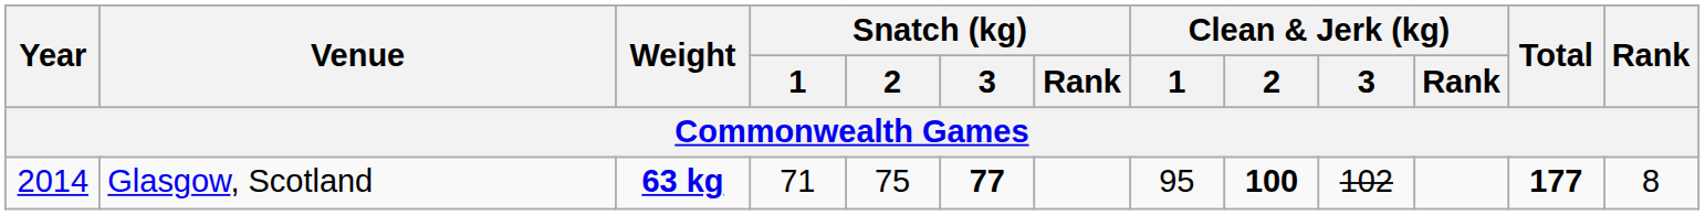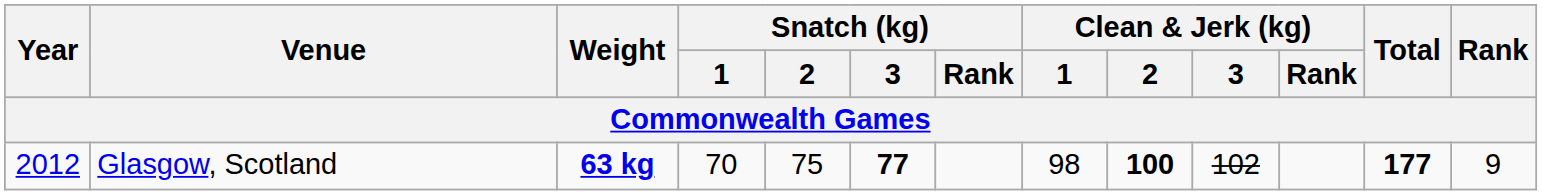 <table class = "wikitable" style="text-align:center;">
 <tr>
 <th rowspan=2 width=40>Year</th>
 <th rowspan=2 width=250>Venue</th>
 <th rowspan=2 width=60>Weight</th>
 <th colspan=4>Snatch (kg)</th>
 <th colspan=4>Clean & Jerk (kg)</th>
 <th rowspan=2 width=40>Total</th>
 <th rowspan=2 width=40>Rank</th>
 </tr>
 <tr>
 <th width=40>1</th>
 <th width=40>2</th>
 <th width=40>3</th>
 <th width=40>Rank</th>
 <th width=40>1</th>
 <th width=40>2</th>
 <th width=40>3</th>
 <th width=40>Rank</th>
 </tr>
 <tr>
 <th colspan=13><a href='#'>Commonwealth Games</a></th>
 </tr>
 <tr>
-<td><a href='#'>2014</a></td>
+<td><a href='#'>2012</a></td>
 <td align=left> <a href='#'>Glasgow</a>, Scotland</td>
 <td><strong><a href='#'>63 kg</a></strong></td>
-<td>71</td>
+<td>70</td>
 <td>75</td>
 <td><strong>77</strong></td>
 <td></td>
-<td>95</td>
+<td>98</td>
 <td><strong>100</strong></td>
 <td><s>102</s></td>
 <td></td>
 <td><strong>177</strong></td>
-<td>8</td>
+<td>9</td>
 </tr>
 </table>
